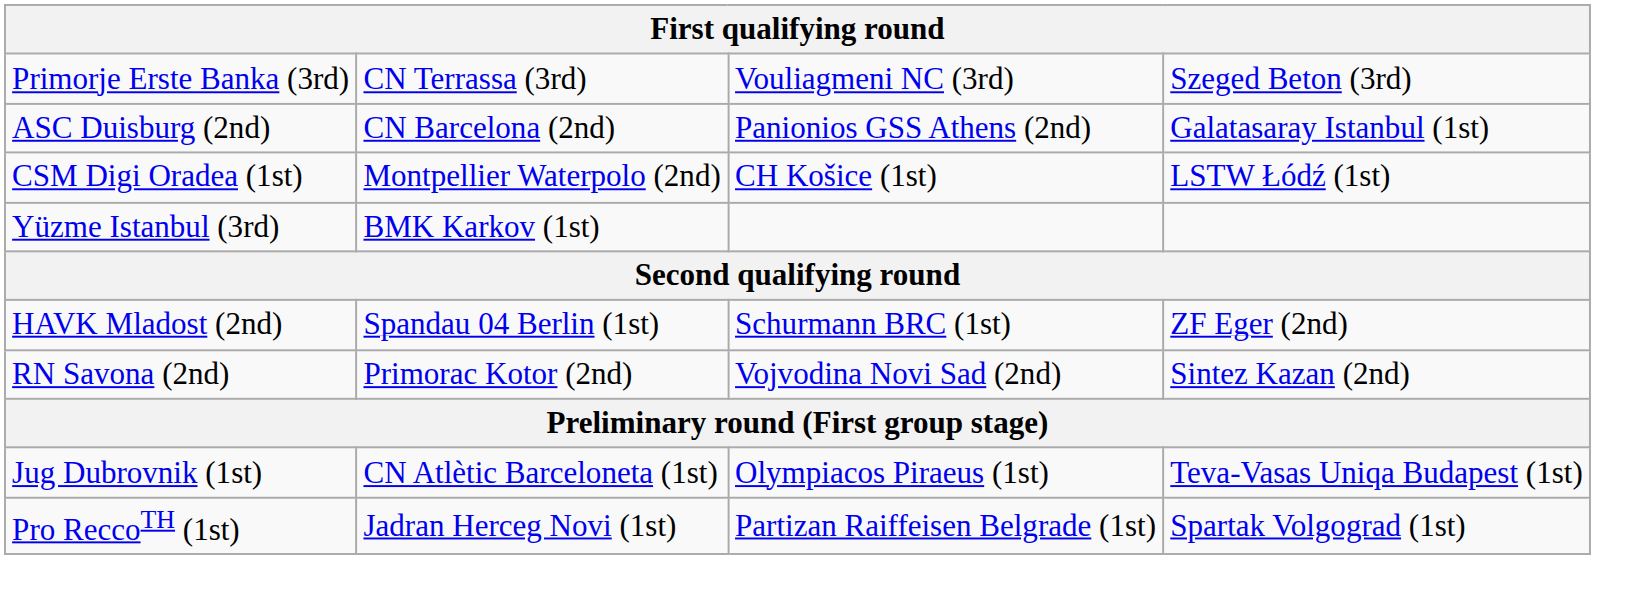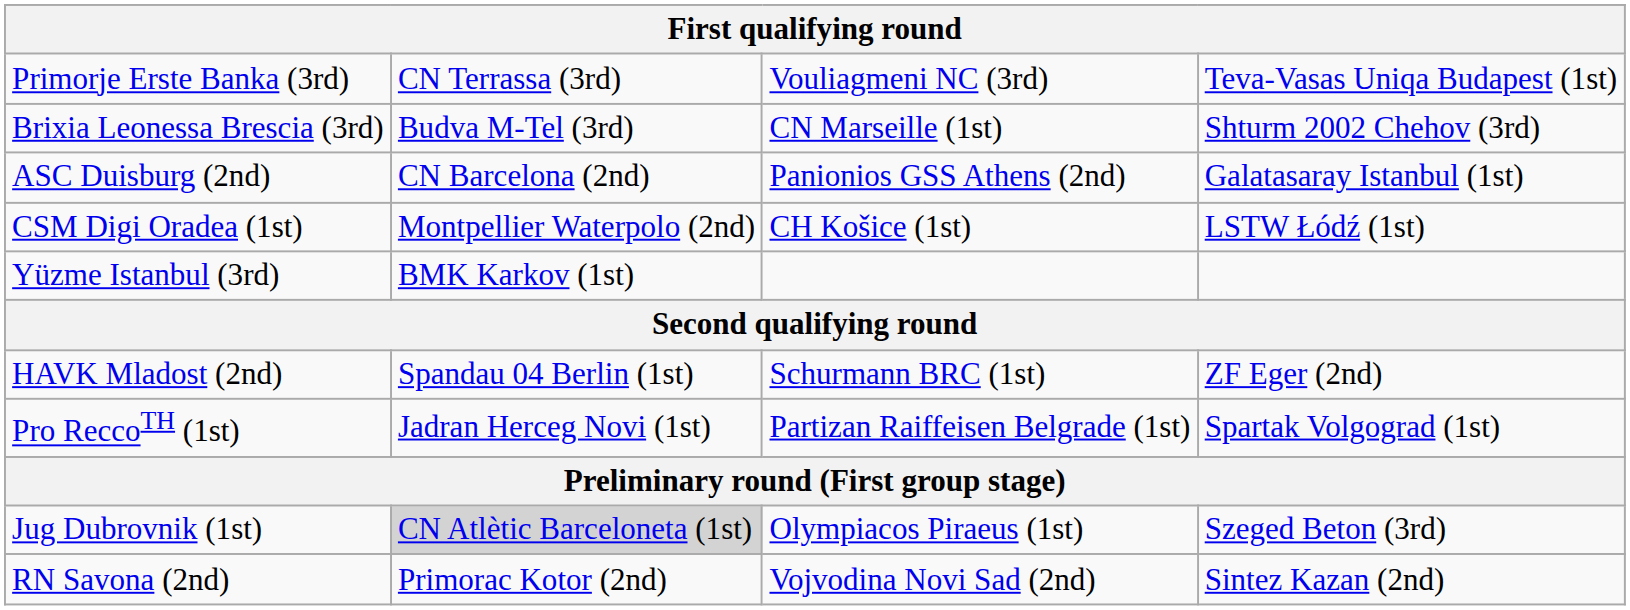 <table class="wikitable">
 <tr>
 <th colspan="4">First qualifying round</th>
 </tr>
 <tr>
 <td> <a href='#'>Primorje Erste Banka</a> (3rd)</td>
 <td> <a href='#'>CN Terrassa</a> (3rd)</td>
 <td> <a href='#'>Vouliagmeni NC</a> (3rd)</td>
-<td> <a href='#'>Szeged Beton</a> (3rd)</td>
+<td> <a href='#'>Teva-Vasas Uniqa Budapest</a> (1st)</td>
+</tr>
+<tr>
+<td> <a href='#'>Brixia Leonessa Brescia</a> (3rd)</td>
+<td> <a href='#'>Budva M-Tel</a> (3rd)</td>
+<td> <a href='#'>CN Marseille</a> (1st)</td>
+<td> <a href='#'>Shturm 2002 Chehov</a> (3rd)</td>
 </tr>
 <tr>
 <td> <a href='#'>ASC Duisburg</a> (2nd)</td>
 <td> <a href='#'>CN Barcelona</a> (2nd)</td>
 <td> <a href='#'>Panionios GSS Athens</a> (2nd)</td>
 <td> <a href='#'>Galatasaray Istanbul</a> (1st)</td>
 </tr>
 <tr>
 <td> <a href='#'>CSM Digi Oradea</a> (1st)</td>
 <td> <a href='#'>Montpellier Waterpolo</a> (2nd)</td>
 <td> <a href='#'>CH Košice</a> (1st)</td>
 <td> <a href='#'>LSTW Łódź</a> (1st)</td>
 </tr>
 <tr>
 <td> <a href='#'>Yüzme Istanbul</a> (3rd)</td>
 <td> <a href='#'>BMK Karkov</a> (1st)</td>
 <td></td>
 </tr>
 <tr>
 <th colspan="4">Second qualifying round</th>
 </tr>
 <tr>
 <td> <a href='#'>HAVK Mladost</a> (2nd)</td>
 <td> <a href='#'>Spandau 04 Berlin</a> (1st)</td>
 <td> <a href='#'>Schurmann BRC</a> (1st)</td>
 <td> <a href='#'>ZF Eger</a> (2nd)</td>
 </tr>
 <tr>
-<td> <a href='#'>RN Savona</a> (2nd)</td>
-<td> <a href='#'>Primorac Kotor</a> (2nd)</td>
-<td> <a href='#'>Vojvodina Novi Sad</a> (2nd)</td>
-<td> <a href='#'>Sintez Kazan</a> (2nd)</td>
+<td> <a href='#'>Pro Recco</a><sup><a href='#'>TH</a></sup> (1st)</td>
+<td> <a href='#'>Jadran Herceg Novi</a> (1st)</td>
+<td> <a href='#'>Partizan Raiffeisen Belgrade</a> (1st)</td>
+<td> <a href='#'>Spartak Volgograd</a> (1st)</td>
 </tr>
 <tr>
 <th colspan="4">Preliminary round (First group stage)</th>
 </tr>
 <tr>
 <td> <a href='#'>Jug Dubrovnik</a> (1st)</td>
-<td> <a href='#'>CN Atlètic Barceloneta</a> (1st)</td>
+<td style="background: lightgrey;"> <a href='#'>CN Atlètic Barceloneta</a> (1st)</td>
 <td> <a href='#'>Olympiacos Piraeus</a> (1st)</td>
-<td> <a href='#'>Teva-Vasas Uniqa Budapest</a> (1st)</td>
+<td> <a href='#'>Szeged Beton</a> (3rd)</td>
 </tr>
 <tr>
-<td> <a href='#'>Pro Recco</a><sup><a href='#'>TH</a></sup> (1st)</td>
-<td> <a href='#'>Jadran Herceg Novi</a> (1st)</td>
-<td> <a href='#'>Partizan Raiffeisen Belgrade</a> (1st)</td>
-<td> <a href='#'>Spartak Volgograd</a> (1st)</td>
+<td> <a href='#'>RN Savona</a> (2nd)</td>
+<td> <a href='#'>Primorac Kotor</a> (2nd)</td>
+<td> <a href='#'>Vojvodina Novi Sad</a> (2nd)</td>
+<td> <a href='#'>Sintez Kazan</a> (2nd)</td>
 </tr>
 </table>
